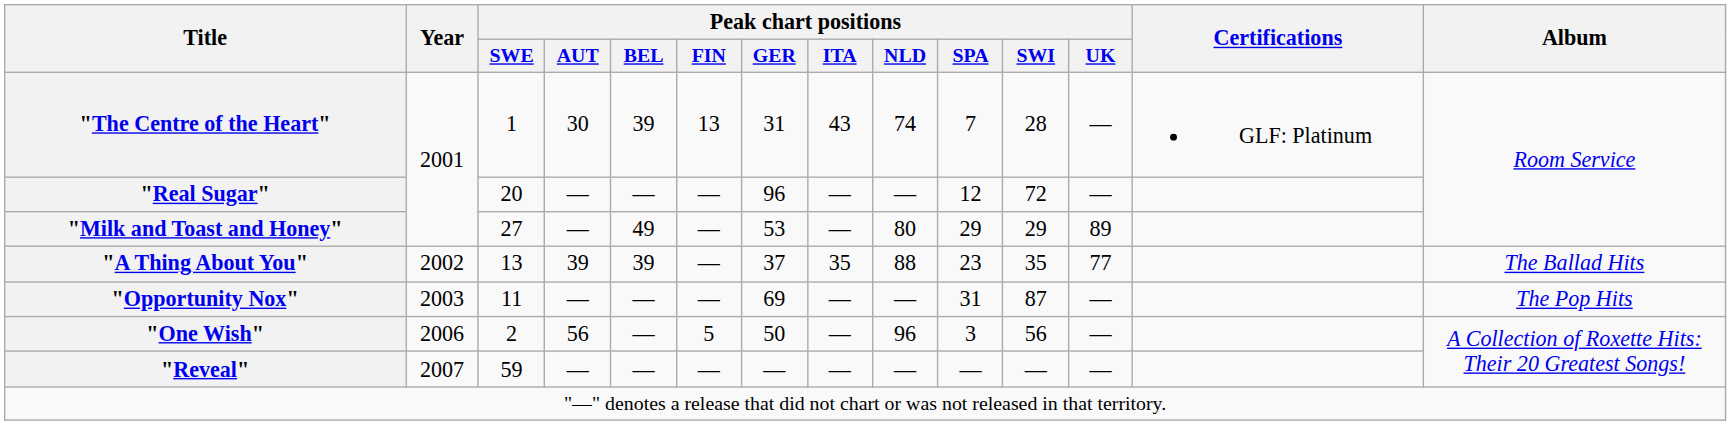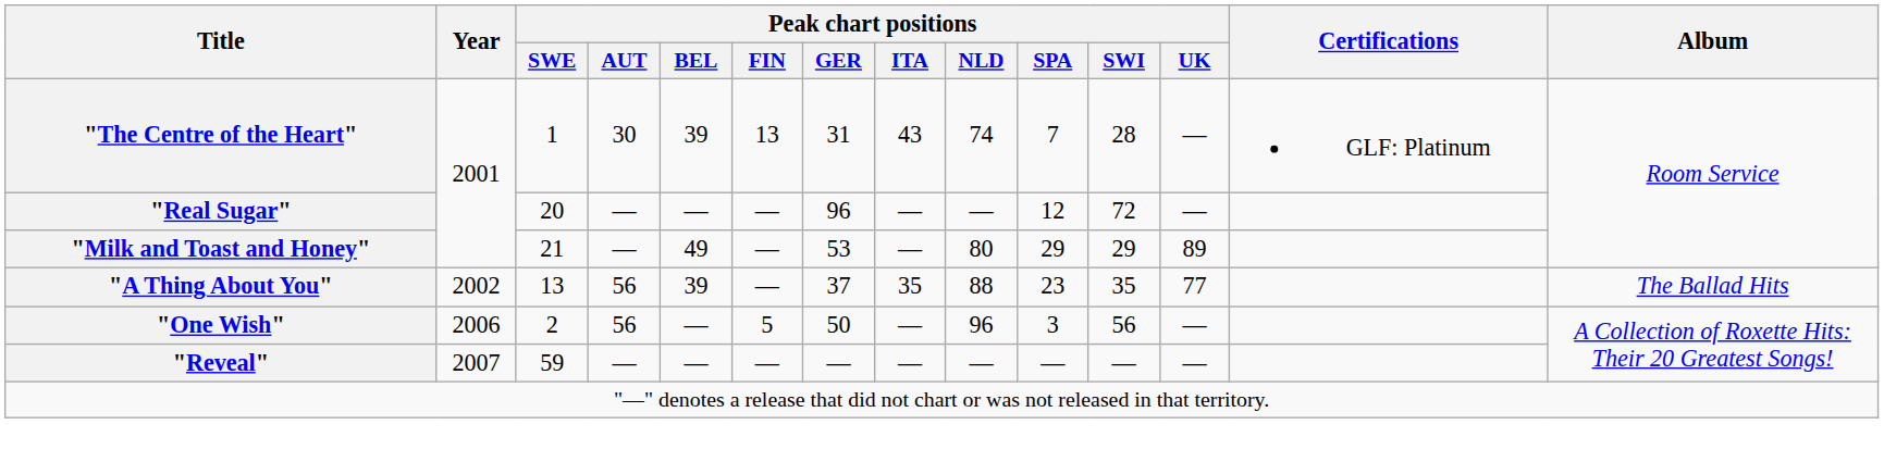 <table class="wikitable plainrowheaders" style="text-align:center;">
 <tr>
 <th scope="col" rowspan="2" style="width:20em;">Title</th>
 <th scope="col" rowspan="2" style="width:3em;">Year</th>
 <th scope="col" colspan="10">Peak chart positions</th>
 <th scope="col" rowspan="2" style="width:14em;"><a href='#'>Certifications</a></th>
 <th scope="col" rowspan="2" style="width:15em;">Album</th>
 </tr>
 <tr>
 <th scope="col" style="width:3em;font-size:90%;"><a href='#'>SWE</a><br></th>
 <th scope="col" style="width:3em;font-size:90%;"><a href='#'>AUT</a><br></th>
 <th scope="col" style="width:3em;font-size:90%;"><a href='#'>BEL</a><br></th>
 <th scope="col" style="width:3em;font-size:90%;"><a href='#'>FIN</a><br></th>
 <th scope="col" style="width:3em;font-size:90%;"><a href='#'>GER</a><br></th>
 <th scope="col" style="width:3em;font-size:90%;"><a href='#'>ITA</a><br></th>
 <th scope="col" style="width:3em;font-size:90%;"><a href='#'>NLD</a><br></th>
 <th scope="col" style="width:3em;font-size:90%;"><a href='#'>SPA</a><br></th>
 <th scope="col" style="width:3em;font-size:90%;"><a href='#'>SWI</a><br></th>
 <th scope="col" style="width:3em;font-size:90%;"><a href='#'>UK</a><br></th>
 </tr>
 <tr>
 <th scope="row">"<a href='#'>The Centre of the Heart</a>"</th>
 <td rowspan="3">2001</td>
 <td>1</td>
 <td>30</td>
 <td>39</td>
 <td>13</td>
 <td>31</td>
 <td>43</td>
 <td>74</td>
 <td>7</td>
 <td>28</td>
 <td>—</td>
 <td><br><ul><li>GLF: Platinum</li></ul></td>
 <td rowspan="3"><em><a href='#'>Room Service</a></em></td>
 </tr>
 <tr>
 <th scope="row">"<a href='#'>Real Sugar</a>"</th>
 <td>20</td>
 <td>—</td>
 <td>—</td>
 <td>—</td>
 <td>96</td>
 <td>—</td>
 <td>—</td>
 <td>12</td>
 <td>72</td>
 <td>—</td>
 <td></td>
 </tr>
 <tr>
 <th scope="row">"<a href='#'>Milk and Toast and Honey</a>"</th>
-<td>27</td>
+<td>21</td>
 <td>—</td>
 <td>49</td>
 <td>—</td>
 <td>53</td>
 <td>—</td>
 <td>80</td>
 <td>29</td>
 <td>29</td>
 <td>89</td>
 <td></td>
 </tr>
 <tr>
 <th scope="row">"<a href='#'>A Thing About You</a>"</th>
 <td>2002</td>
 <td>13</td>
-<td>39</td>
+<td>56</td>
 <td>39</td>
 <td>—</td>
 <td>37</td>
 <td>35</td>
 <td>88</td>
 <td>23</td>
 <td>35</td>
 <td>77</td>
 <td></td>
 <td><em><a href='#'>The Ballad Hits</a></em></td>
-</tr>
-<tr>
-<th scope="row">"<a href='#'>Opportunity Nox</a>"</th>
-<td>2003</td>
-<td>11</td>
-<td>—</td>
-<td>—</td>
-<td>—</td>
-<td>69</td>
-<td>—</td>
-<td>—</td>
-<td>31</td>
-<td>87</td>
-<td>—</td>
-<td></td>
-<td><em><a href='#'>The Pop Hits</a></em></td>
 </tr>
 <tr>
 <th scope="row">"<a href='#'>One Wish</a>"</th>
 <td>2006</td>
 <td>2</td>
 <td>56</td>
 <td>—</td>
 <td>5</td>
 <td>50</td>
 <td>—</td>
 <td>96</td>
 <td>3</td>
 <td>56</td>
 <td>—</td>
 <td></td>
 <td rowspan="2"><em><a href='#'>A Collection of Roxette Hits: Their 20 Greatest Songs!</a></em></td>
 </tr>
 <tr>
 <th scope="row">"<a href='#'>Reveal</a>"</th>
 <td>2007</td>
 <td>59</td>
 <td>—</td>
 <td>—</td>
 <td>—</td>
 <td>—</td>
 <td>—</td>
 <td>—</td>
 <td>—</td>
 <td>—</td>
 <td>—</td>
 <td></td>
 </tr>
 <tr>
 <td colspan="14" style="font-size:90%">"—" denotes a release that did not chart or was not released in that territory.</td>
 </tr>
 </table>
